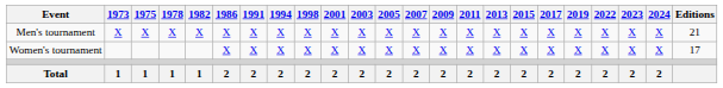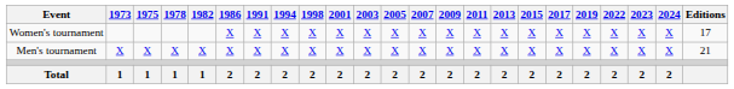 <table class="wikitable" style="text-align: center; font-size: 90%; margin-left: 1em;">
 <tr>
 <th>Event</th>
 <th><a href='#'>1973</a></th>
 <th><a href='#'>1975</a></th>
 <th><a href='#'>1978</a></th>
 <th><a href='#'>1982</a></th>
 <th><a href='#'>1986</a></th>
 <th><a href='#'>1991</a></th>
 <th><a href='#'>1994</a></th>
 <th><a href='#'>1998</a></th>
 <th><a href='#'>2001</a></th>
 <th><a href='#'>2003</a></th>
 <th><a href='#'>2005</a></th>
 <th><a href='#'>2007</a></th>
 <th><a href='#'>2009</a></th>
 <th><a href='#'>2011</a></th>
 <th><a href='#'>2013</a></th>
 <th><a href='#'>2015</a></th>
 <th><a href='#'>2017</a></th>
 <th><a href='#'>2019</a></th>
 <th><a href='#'>2022</a></th>
 <th><a href='#'>2023</a></th>
 <th><a href='#'>2024</a></th>
 <th>Editions</th>
 </tr>
 <tr>
+<td>Women's tournament</td>
+<td></td>
+<td></td>
+<td></td>
+<td></td>
+<td><a href='#'>X</a></td>
+<td><a href='#'>X</a></td>
+<td><a href='#'>X</a></td>
+<td><a href='#'>X</a></td>
+<td><a href='#'>X</a></td>
+<td><a href='#'>X</a></td>
+<td><a href='#'>X</a></td>
+<td><a href='#'>X</a></td>
+<td><a href='#'>X</a></td>
+<td><a href='#'>X</a></td>
+<td><a href='#'>X</a></td>
+<td><a href='#'>X</a></td>
+<td><a href='#'>X</a></td>
+<td><a href='#'>X</a></td>
+<td><a href='#'>X</a></td>
+<td><a href='#'>X</a></td>
+<td><a href='#'>X</a></td>
+<td>17</td>
+</tr>
+<tr>
 <td>Men's tournament</td>
 <td><a href='#'>X</a></td>
 <td><a href='#'>X</a></td>
 <td><a href='#'>X</a></td>
 <td><a href='#'>X</a></td>
 <td><a href='#'>X</a></td>
 <td><a href='#'>X</a></td>
 <td><a href='#'>X</a></td>
 <td><a href='#'>X</a></td>
 <td><a href='#'>X</a></td>
 <td><a href='#'>X</a></td>
 <td><a href='#'>X</a></td>
 <td><a href='#'>X</a></td>
 <td><a href='#'>X</a></td>
 <td><a href='#'>X</a></td>
 <td><a href='#'>X</a></td>
 <td><a href='#'>X</a></td>
 <td><a href='#'>X</a></td>
 <td><a href='#'>X</a></td>
 <td><a href='#'>X</a></td>
 <td><a href='#'>X</a></td>
 <td><a href='#'>X</a></td>
 <td>21</td>
-</tr>
-<tr>
-<td>Women's tournament</td>
-<td></td>
-<td></td>
-<td></td>
-<td></td>
-<td><a href='#'>X</a></td>
-<td><a href='#'>X</a></td>
-<td><a href='#'>X</a></td>
-<td><a href='#'>X</a></td>
-<td><a href='#'>X</a></td>
-<td><a href='#'>X</a></td>
-<td><a href='#'>X</a></td>
-<td><a href='#'>X</a></td>
-<td><a href='#'>X</a></td>
-<td><a href='#'>X</a></td>
-<td><a href='#'>X</a></td>
-<td><a href='#'>X</a></td>
-<td><a href='#'>X</a></td>
-<td><a href='#'>X</a></td>
-<td><a href='#'>X</a></td>
-<td><a href='#'>X</a></td>
-<td><a href='#'>X</a></td>
-<td>17</td>
 </tr>
 <tr style="background-color: lightgrey;">
 <td colspan=23></td>
 </tr>
 <tr>
 <th>Total</th>
 <th>1</th>
 <th>1</th>
 <th>1</th>
 <th>1</th>
 <th>2</th>
 <th>2</th>
 <th>2</th>
 <th>2</th>
 <th>2</th>
 <th>2</th>
 <th>2</th>
 <th>2</th>
 <th>2</th>
 <th>2</th>
 <th>2</th>
 <th>2</th>
 <th>2</th>
 <th>2</th>
 <th>2</th>
 <th>2</th>
 <th>2</th>
 <th></th>
 </tr>
 </table>
